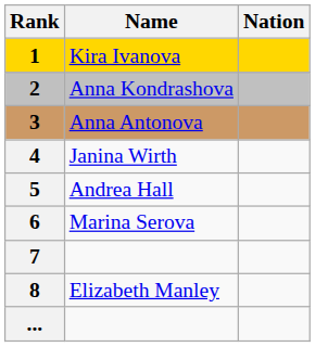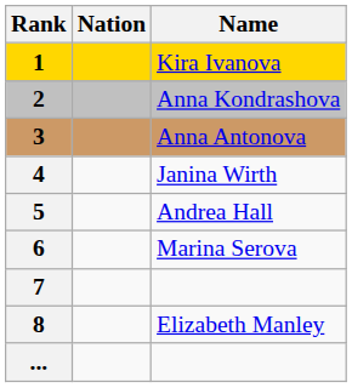 <table class="wikitable">
 <tr>
 <th>Rank</th>
+<th>Nation</th>
 <th>Name</th>
-<th>Nation</th>
 </tr>
 <tr bgcolor="gold">
 <td align="center"><strong>1</strong></td>
+<td></td>
 <td><a href='#'>Kira Ivanova</a></td>
-<td></td>
 </tr>
 <tr bgcolor="silver">
 <td align="center"><strong>2</strong></td>
+<td></td>
 <td><a href='#'>Anna Kondrashova</a></td>
-<td></td>
 </tr>
 <tr bgcolor="cc9966">
 <td align="center"><strong>3</strong></td>
+<td></td>
 <td><a href='#'>Anna Antonova</a></td>
-<td></td>
 </tr>
 <tr>
 <th>4</th>
+<td></td>
 <td><a href='#'>Janina Wirth</a></td>
-<td></td>
 </tr>
 <tr>
 <th>5</th>
+<td></td>
 <td><a href='#'>Andrea Hall</a></td>
-<td></td>
 </tr>
 <tr>
 <th>6</th>
+<td></td>
 <td><a href='#'>Marina Serova</a></td>
-<td></td>
 </tr>
 <tr>
 <th>7</th>
 <td></td>
 <td></td>
 </tr>
 <tr>
 <th>8</th>
+<td></td>
 <td><a href='#'>Elizabeth Manley</a></td>
-<td></td>
 </tr>
 <tr>
 <th>...</th>
 <td></td>
 <td></td>
 </tr>
 </table>
